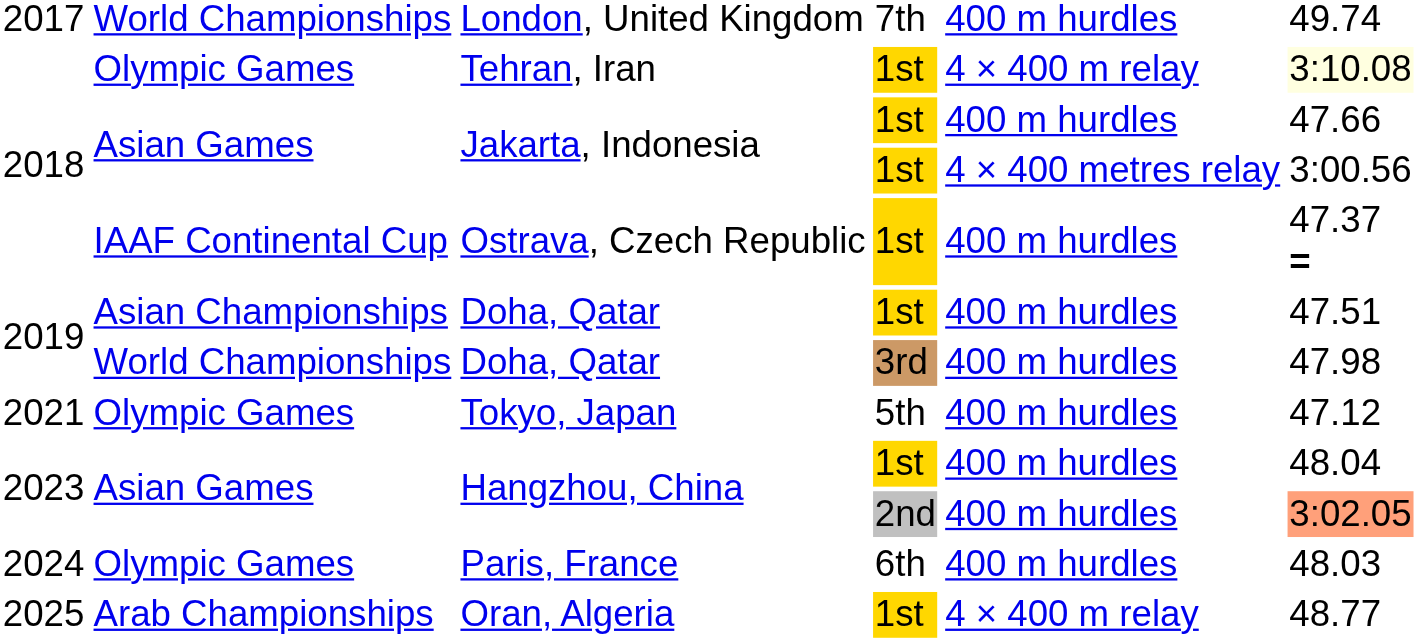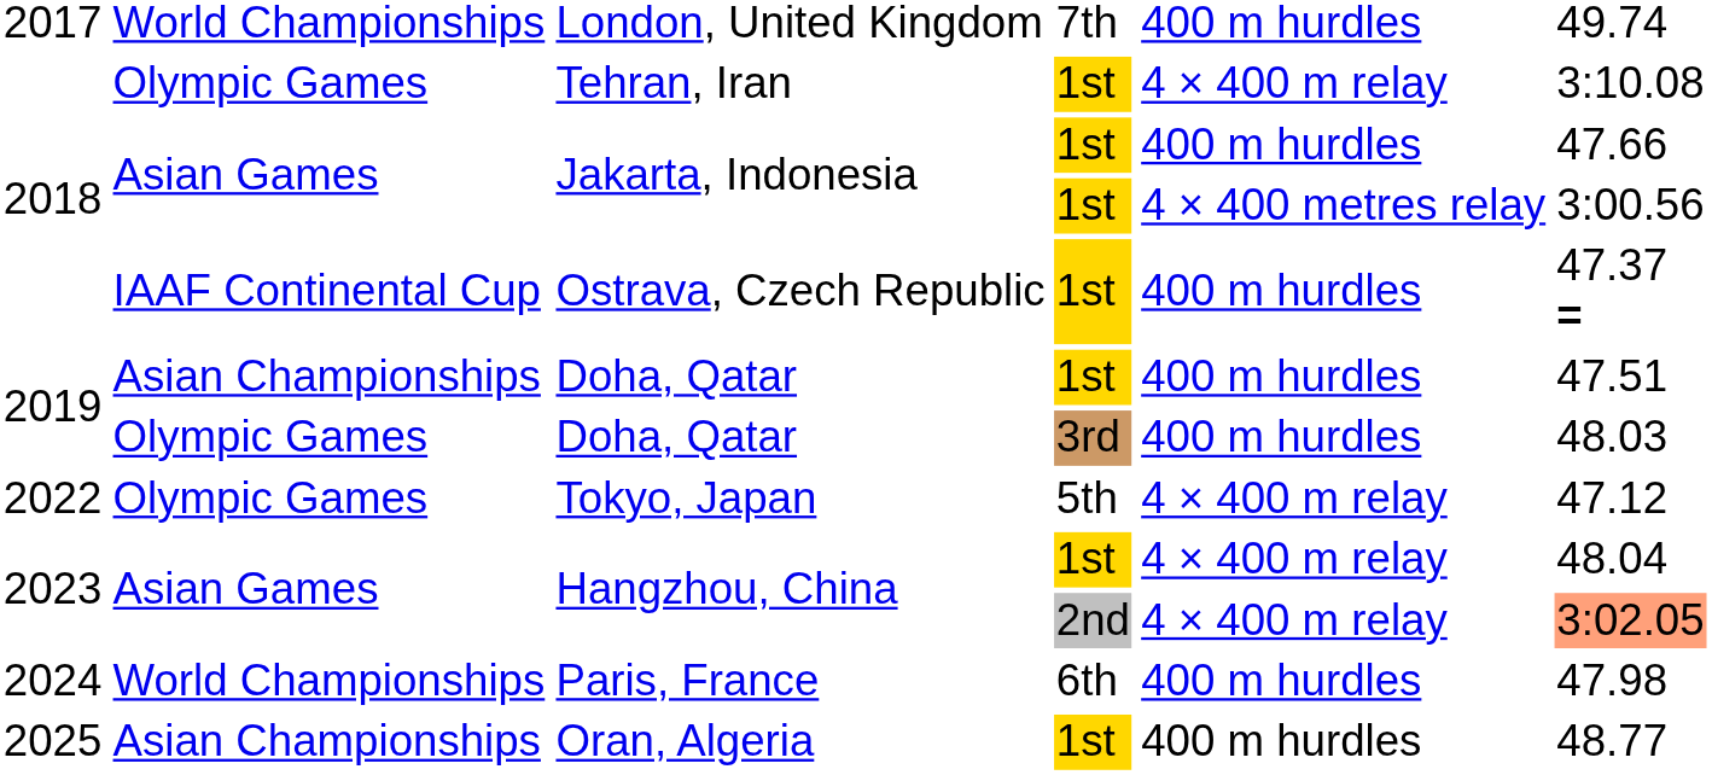 <table>
 <tr>
 <td>2017</td>
 <td><a href='#'>World Championships</a></td>
 <td><a href='#'>London</a>, United Kingdom</td>
 <td>7th</td>
 <td><a href='#'>400 m hurdles</a></td>
 <td>49.74</td>
 </tr>
 <tr>
 <td rowspan=4>2018</td>
 <td><a href='#'>Olympic Games</a></td>
 <td><a href='#'>Tehran</a>, Iran</td>
 <td bgcolor=gold>1st</td>
 <td><a href='#'>4 × 400 m relay</a></td>
-<td style="background: lightyellow;">3:10.08</td>
+<td>3:10.08</td>
 </tr>
 <tr>
 <td rowspan=2><a href='#'>Asian Games</a></td>
 <td rowspan=2><a href='#'>Jakarta</a>, Indonesia</td>
 <td bgcolor=gold>1st</td>
 <td><a href='#'>400 m hurdles</a></td>
 <td>47.66 <br><strong></strong></td>
 </tr>
 <tr>
 <td bgcolor=gold>1st</td>
 <td><a href='#'>4 × 400 metres relay</a></td>
 <td>3:00.56 <br><strong></strong></td>
 </tr>
 <tr>
 <td><a href='#'>IAAF Continental Cup</a></td>
 <td><a href='#'>Ostrava</a>, Czech Republic</td>
 <td bgcolor=gold>1st</td>
 <td><a href='#'>400 m hurdles</a></td>
 <td>47.37<br><strong>=</strong></td>
 </tr>
 <tr>
 <td rowspan=2>2019</td>
 <td><a href='#'>Asian Championships</a></td>
 <td><a href='#'>Doha, Qatar</a></td>
 <td bgcolor=gold>1st</td>
 <td><a href='#'>400 m hurdles</a></td>
 <td>47.51<br><strong></strong></td>
 </tr>
 <tr>
-<td><a href='#'>World Championships</a></td>
+<td><a href='#'>Olympic Games</a></td>
 <td><a href='#'>Doha, Qatar</a></td>
 <td bgcolor=cc9966>3rd</td>
 <td><a href='#'>400 m hurdles</a></td>
-<td>47.98</td>
+<td>48.03<br></td>
 </tr>
 <tr>
-<td>2021</td>
+<td>2022</td>
 <td><a href='#'>Olympic Games</a></td>
 <td><a href='#'>Tokyo, Japan</a></td>
 <td>5th</td>
-<td><a href='#'>400 m hurdles</a></td>
+<td><a href='#'>4 × 400 m relay</a></td>
 <td>47.12</td>
 </tr>
 <tr>
 <td rowspan=2>2023</td>
 <td rowspan=2><a href='#'>Asian Games</a></td>
 <td rowspan=2><a href='#'>Hangzhou, China</a></td>
 <td bgcolor=gold>1st</td>
-<td><a href='#'>400 m hurdles</a></td>
+<td><a href='#'>4 × 400 m relay</a></td>
 <td>48.04</td>
 </tr>
 <tr>
 <td bgcolor=silver>2nd</td>
-<td><a href='#'>400 m hurdles</a></td>
+<td><a href='#'>4 × 400 m relay</a></td>
 <td style="background: lightsalmon;">3:02.05</td>
 </tr>
 <tr>
 <td>2024</td>
-<td><a href='#'>Olympic Games</a></td>
+<td><a href='#'>World Championships</a></td>
 <td><a href='#'>Paris, France</a></td>
 <td>6th</td>
 <td><a href='#'>400 m hurdles</a></td>
-<td>48.03<br></td>
+<td>47.98</td>
 </tr>
 <tr>
 <td>2025</td>
-<td><a href='#'>Arab Championships</a></td>
+<td><a href='#'>Asian Championships</a></td>
 <td><a href='#'>Oran, Algeria</a></td>
 <td bgcolor=gold>1st</td>
-<td><a href='#'>4 × 400 m relay</a></td>
+<td>400 m hurdles</td>
 <td>48.77</td>
 </tr>
 </table>
